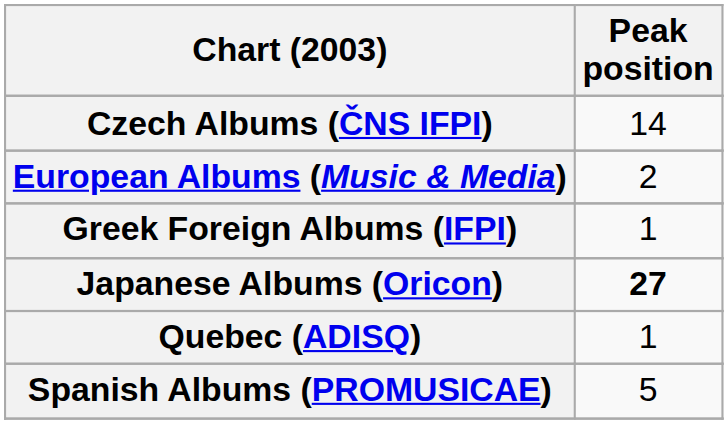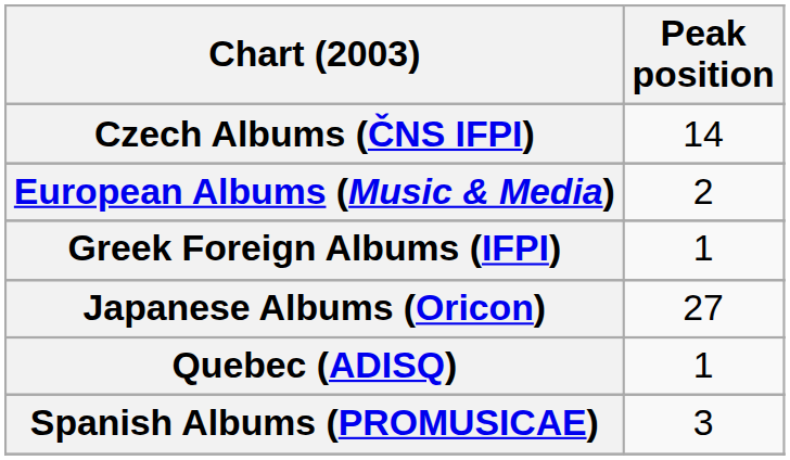 <table class="wikitable sortable plainrowheaders" style="text-align:center">
 <tr>
 <th scope="col">Chart (2003)</th>
 <th scope="col">Peak<br>position</th>
 </tr>
 <tr>
 </tr>
 <tr>
 </tr>
 <tr>
 </tr>
 <tr>
 </tr>
 <tr>
 </tr>
 <tr>
 <th scope="row">Czech Albums (<a href='#'>ČNS IFPI</a>)</th>
 <td>14</td>
 </tr>
 <tr>
 </tr>
 <tr>
 </tr>
 <tr>
 <th scope="row"><a href='#'>European Albums</a> (<em><a href='#'>Music & Media</a></em>)</th>
 <td>2</td>
 </tr>
 <tr>
 </tr>
 <tr>
 </tr>
 <tr>
 </tr>
 <tr>
 <th scope="row">Greek Foreign Albums (<a href='#'>IFPI</a>)</th>
 <td>1</td>
 </tr>
 <tr>
 </tr>
 <tr>
 </tr>
 <tr>
 </tr>
 <tr>
 <th scope="row">Japanese Albums (<a href='#'>Oricon</a>)</th>
-<td><strong>27</strong></td>
+<td>27</td>
 </tr>
 <tr>
 </tr>
 <tr>
 </tr>
 <tr>
 </tr>
 <tr>
 </tr>
 <tr>
 <th scope="row">Quebec (<a href='#'>ADISQ</a>)</th>
 <td>1</td>
 </tr>
 <tr>
 </tr>
 <tr>
 <th scope="row">Spanish Albums (<a href='#'>PROMUSICAE</a>)</th>
-<td>5</td>
+<td>3</td>
 </tr>
 <tr>
 </tr>
 <tr>
 </tr>
 <tr>
 </tr>
 <tr>
 </tr>
 </table>
